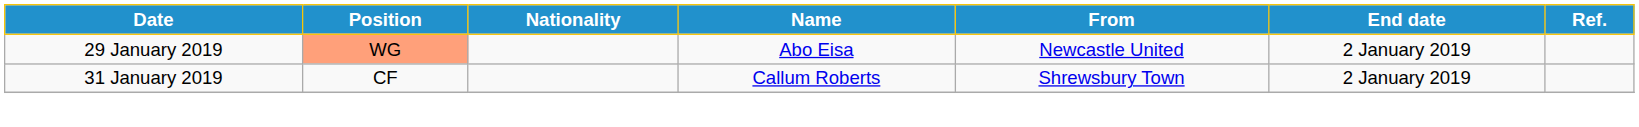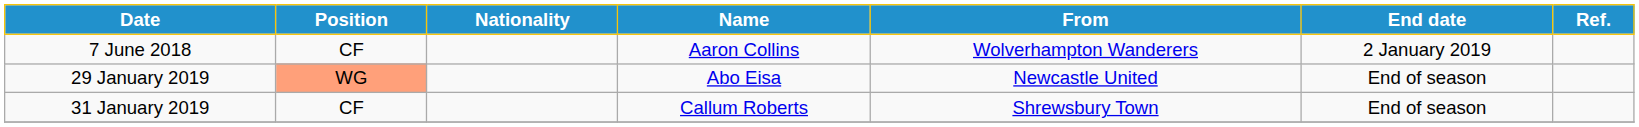 <table class="wikitable" style="text-align:center; font-size:90%; width:100%;">
 <tr>
 <th style="background:#2191CC; color:white; border:1px solid #F7C408; text-align:center;">Date</th>
 <th style="background:#2191CC; color:white; border:1px solid #F7C408; text-align:center;">Position</th>
 <th style="background:#2191CC; color:white; border:1px solid #F7C408; text-align:center;">Nationality</th>
 <th style="background:#2191CC; color:white; border:1px solid #F7C408; text-align:center;">Name</th>
 <th style="background:#2191CC; color:white; border:1px solid #F7C408; text-align:center;">From</th>
 <th style="background:#2191CC; color:white; border:1px solid #F7C408; text-align:center;">End date</th>
 <th style="background:#2191CC; color:white; border:1px solid #F7C408; text-align:center;">Ref.</th>
 </tr>
 <tr>
+<td>7 June 2018</td>
+<td>CF</td>
+<td></td>
+<td><a href='#'>Aaron Collins</a></td>
+<td> <a href='#'>Wolverhampton Wanderers</a></td>
+<td>2 January 2019</td>
+<td></td>
+</tr>
+<tr>
 <td>29 January 2019</td>
 <td style="background: lightsalmon;">WG</td>
 <td></td>
 <td><a href='#'>Abo Eisa</a></td>
 <td> <a href='#'>Newcastle United</a></td>
-<td>2 January 2019</td>
+<td>End of season</td>
 <td></td>
 </tr>
 <tr>
 <td>31 January 2019</td>
 <td>CF</td>
 <td></td>
 <td><a href='#'>Callum Roberts</a></td>
 <td> <a href='#'>Shrewsbury Town</a></td>
-<td>2 January 2019</td>
+<td>End of season</td>
 <td></td>
 </tr>
 <tr>
 </tr>
 </table>
